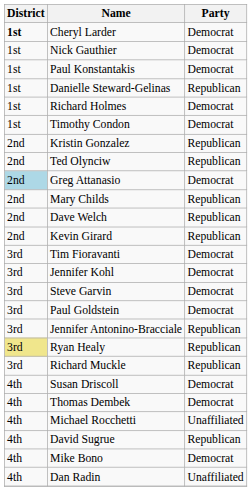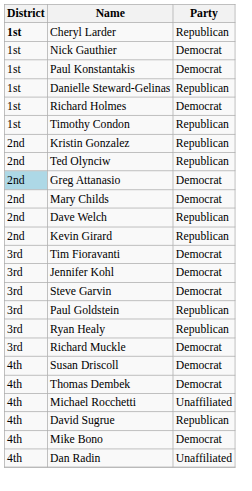 <table class="wikitable sortable">
 <tr>
 <th>District</th>
 <th>Name</th>
 <th>Party</th>
 </tr>
 <tr>
 <td><strong>1st</strong></td>
 <td>Cheryl Larder</td>
-<td>Democrat</td>
+<td>Republican</td>
 </tr>
 <tr>
 <td>1st</td>
 <td>Nick Gauthier</td>
 <td>Democrat</td>
 </tr>
 <tr>
 <td>1st</td>
 <td>Paul Konstantakis</td>
 <td>Democrat</td>
 </tr>
 <tr>
 <td>1st</td>
 <td>Danielle Steward-Gelinas</td>
 <td>Republican</td>
 </tr>
 <tr>
 <td>1st</td>
 <td>Richard Holmes</td>
 <td>Democrat</td>
 </tr>
 <tr>
 <td>1st</td>
 <td>Timothy Condon</td>
-<td>Democrat</td>
+<td>Republican</td>
 </tr>
 <tr>
 <td>2nd</td>
 <td>Kristin Gonzalez</td>
 <td>Republican</td>
 </tr>
 <tr>
 <td>2nd</td>
 <td>Ted Olynciw</td>
 <td>Republican</td>
 </tr>
 <tr>
 <td style="background: lightblue;">2nd</td>
 <td>Greg Attanasio</td>
 <td>Democrat</td>
 </tr>
 <tr>
 <td>2nd</td>
 <td>Mary Childs</td>
-<td>Republican</td>
+<td>Democrat</td>
 </tr>
 <tr>
 <td>2nd</td>
 <td>Dave Welch</td>
 <td>Republican</td>
 </tr>
 <tr>
 <td>2nd</td>
 <td>Kevin Girard</td>
 <td>Republican</td>
 </tr>
 <tr>
 <td>3rd</td>
 <td>Tim Fioravanti</td>
 <td>Democrat</td>
 </tr>
 <tr>
 <td>3rd</td>
 <td>Jennifer Kohl</td>
 <td>Democrat</td>
 </tr>
 <tr>
 <td>3rd</td>
 <td>Steve Garvin</td>
 <td>Democrat</td>
 </tr>
 <tr>
 <td>3rd</td>
 <td>Paul Goldstein</td>
-<td>Democrat</td>
+<td>Republican</td>
 </tr>
 <tr>
 <td>3rd</td>
-<td>Jennifer Antonino-Bracciale</td>
-<td>Republican</td>
-</tr>
-<tr>
-<td style="background: khaki;">3rd</td>
 <td>Ryan Healy</td>
 <td>Republican</td>
 </tr>
 <tr>
 <td>3rd</td>
 <td>Richard Muckle</td>
-<td>Republican</td>
+<td>Democrat</td>
 </tr>
 <tr>
 <td>4th</td>
 <td>Susan Driscoll</td>
 <td>Democrat</td>
 </tr>
 <tr>
 <td>4th</td>
 <td>Thomas Dembek</td>
 <td>Democrat</td>
 </tr>
 <tr>
 <td>4th</td>
 <td>Michael Rocchetti</td>
 <td>Unaffiliated</td>
 </tr>
 <tr>
 <td>4th</td>
 <td>David Sugrue</td>
 <td>Republican</td>
 </tr>
 <tr>
 <td>4th</td>
 <td>Mike Bono</td>
 <td>Democrat</td>
 </tr>
 <tr>
 <td>4th</td>
 <td>Dan Radin</td>
 <td>Unaffiliated</td>
 </tr>
 <tr>
 </tr>
 </table>
